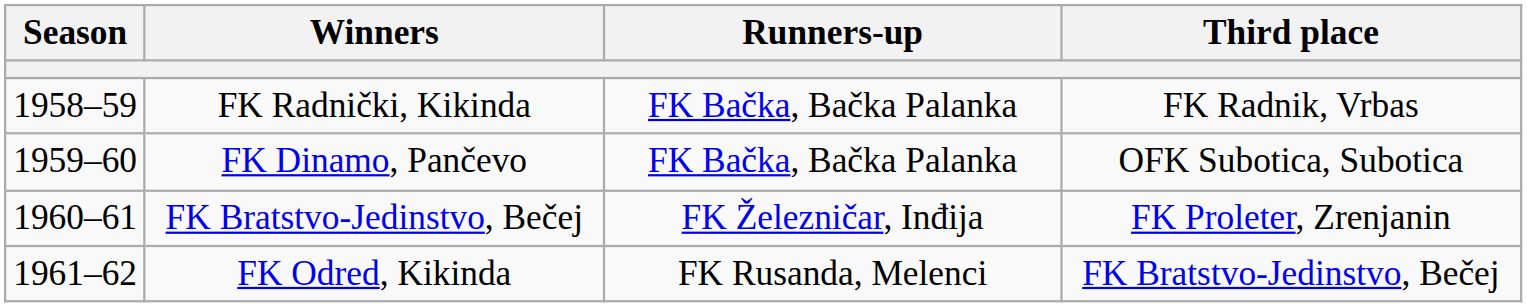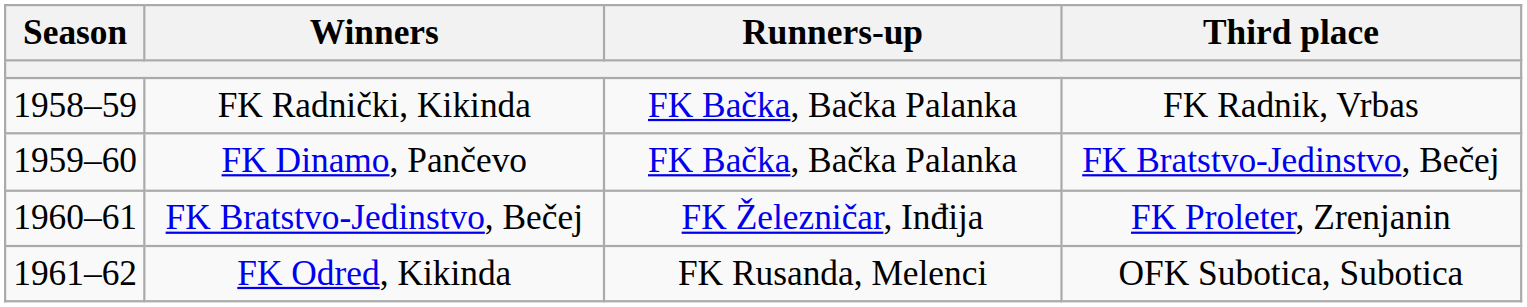 <table class="wikitable sortable" style="text-align:center">
 <tr>
 <th>Season</th>
 <th width="200">Winners</th>
 <th width="200">Runners-up</th>
 <th width="200">Third place</th>
 </tr>
 <tr>
 <th colspan="4"></th>
 </tr>
 <tr>
 <td>1958–59</td>
 <td>FK Radnički, Kikinda</td>
 <td><a href='#'>FK Bačka</a>, Bačka Palanka</td>
 <td>FK Radnik, Vrbas</td>
 </tr>
 <tr>
 <td>1959–60</td>
 <td><a href='#'>FK Dinamo</a>, Pančevo</td>
 <td><a href='#'>FK Bačka</a>, Bačka Palanka</td>
-<td>OFK Subotica, Subotica</td>
+<td><a href='#'>FK Bratstvo-Jedinstvo</a>, Bečej</td>
 </tr>
 <tr>
 <td>1960–61</td>
 <td><a href='#'>FK Bratstvo-Jedinstvo</a>, Bečej</td>
 <td><a href='#'>FK Železničar</a>, Inđija</td>
 <td><a href='#'>FK Proleter</a>, Zrenjanin</td>
 </tr>
 <tr>
 <td>1961–62</td>
 <td><a href='#'>FK Odred</a>, Kikinda</td>
 <td>FK Rusanda, Melenci</td>
-<td><a href='#'>FK Bratstvo-Jedinstvo</a>, Bečej</td>
+<td>OFK Subotica, Subotica</td>
 </tr>
 </table>
